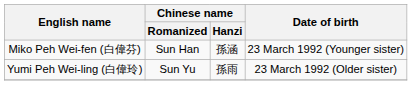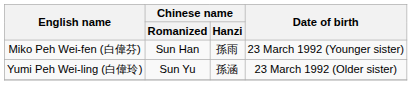 <table class="wikitable" style="text-align:center;">
 <tr>
 <th rowspan="2">English name</th>
 <th colspan="2">Chinese name</th>
 <th rowspan="2">Date of birth</th>
 </tr>
 <tr>
 <th>Romanized</th>
 <th>Hanzi</th>
 </tr>
 <tr>
 <td>Miko Peh Wei-fen (白偉芬)</td>
 <td>Sun Han</td>
-<td>孫涵</td>
+<td>孫雨</td>
 <td>23 March 1992 (Younger sister)</td>
 </tr>
 <tr>
 <td>Yumi Peh Wei-ling (白偉玲)</td>
 <td>Sun Yu</td>
-<td>孫雨</td>
+<td>孫涵</td>
 <td>23 March 1992 (Older sister)</td>
 </tr>
 <tr>
 </tr>
 </table>
